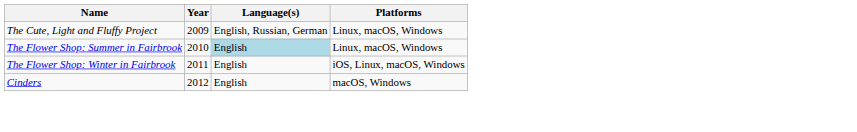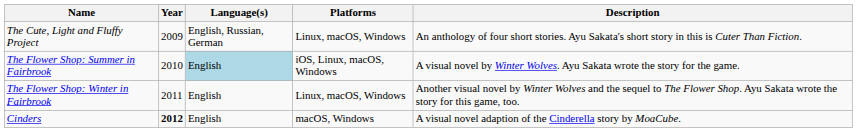 <table class="wikitable sortable">
 <tr>
 <th>Name</th>
 <th>Year</th>
 <th>Language(s)</th>
 <th>Platforms</th>
+<th>Description</th>
 </tr>
 <tr>
 <td><em>The Cute, Light and Fluffy Project</em></td>
 <td>2009</td>
 <td>English, Russian, German</td>
 <td>Linux, macOS, Windows</td>
+<td>An anthology of  four short stories. Ayu Sakata's short story in this is <em>Cuter Than Fiction</em>.</td>
 </tr>
 <tr>
 <td><em><a href='#'>The Flower Shop: Summer in Fairbrook</a></em></td>
 <td>2010</td>
 <td style="background: lightblue;">English</td>
-<td>Linux, macOS, Windows</td>
+<td>iOS, Linux, macOS, Windows</td>
+<td>A visual novel by <em><a href='#'>Winter Wolves</a></em>. Ayu Sakata wrote the story for the game.</td>
 </tr>
 <tr>
 <td><em><a href='#'>The Flower Shop: Winter in Fairbrook</a></em></td>
 <td>2011</td>
 <td>English</td>
-<td>iOS, Linux, macOS, Windows</td>
+<td>Linux, macOS, Windows</td>
+<td>Another visual novel by <em>Winter Wolves</em> and the sequel to <em>The Flower Shop</em>. Ayu Sakata wrote the story for this game, too.</td>
 </tr>
 <tr>
 <td><em><a href='#'>Cinders</a></em></td>
-<td>2012</td>
+<td><strong>2012</strong></td>
 <td>English</td>
 <td>macOS, Windows</td>
+<td>A visual novel adaption of the <a href='#'>Cinderella</a> story by <em>MoaCube</em>.</td>
 </tr>
 </table>
